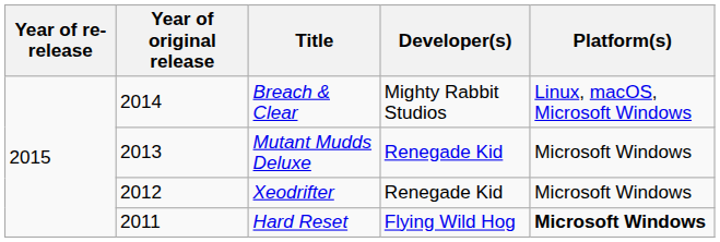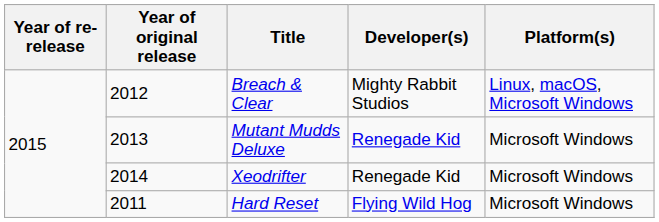 <table class="wikitable sortable">
 <tr>
 <th>Year of re-release</th>
 <th>Year of original release</th>
 <th>Title</th>
 <th>Developer(s)</th>
 <th>Platform(s)</th>
 </tr>
 <tr>
 <td rowspan="4">2015</td>
-<td>2014</td>
+<td>2012</td>
 <td><em><a href='#'>Breach & Clear</a></em></td>
 <td>Mighty Rabbit Studios</td>
 <td><a href='#'>Linux</a>, <a href='#'>macOS</a>, <a href='#'>Microsoft Windows</a></td>
 </tr>
 <tr>
 <td>2013</td>
 <td><em><a href='#'>Mutant Mudds Deluxe</a></em></td>
 <td><a href='#'>Renegade Kid</a></td>
 <td>Microsoft Windows</td>
 </tr>
 <tr>
-<td>2012</td>
+<td>2014</td>
 <td><em><a href='#'>Xeodrifter</a></em></td>
 <td>Renegade Kid</td>
 <td>Microsoft Windows</td>
 </tr>
 <tr>
 <td>2011</td>
 <td><em><a href='#'>Hard Reset</a></em></td>
 <td><a href='#'>Flying Wild Hog</a></td>
-<td><strong>Microsoft Windows</strong></td>
+<td>Microsoft Windows</td>
 </tr>
 </table>
